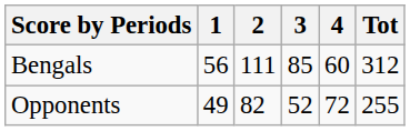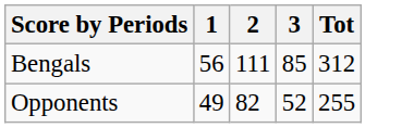 <table class="wikitable">
 <tr>
 <th>Score by Periods</th>
 <th>1</th>
 <th>2</th>
 <th>3</th>
-<th>4</th>
 <th>Tot</th>
 </tr>
 <tr>
 <td>Bengals</td>
 <td>56</td>
 <td>111</td>
 <td>85</td>
-<td>60</td>
 <td>312</td>
 </tr>
 <tr>
 <td>Opponents</td>
 <td>49</td>
 <td>82</td>
 <td>52</td>
-<td>72</td>
 <td>255</td>
 </tr>
 </table>
